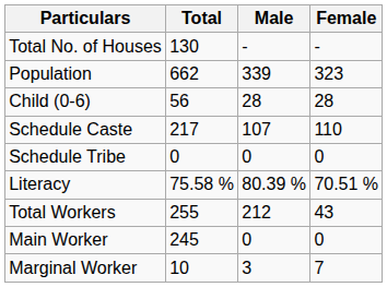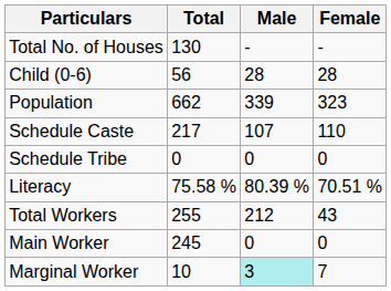 <table class="wikitable sortable">
 <tr>
 <th>Particulars</th>
 <th>Total</th>
 <th>Male</th>
 <th>Female</th>
 </tr>
 <tr>
 <td>Total No. of Houses</td>
 <td>130</td>
 <td>-</td>
 <td>-</td>
 </tr>
 <tr>
+<td>Child (0-6)</td>
+<td>56</td>
+<td>28</td>
+<td>28</td>
+</tr>
+<tr>
 <td>Population</td>
 <td>662</td>
 <td>339</td>
 <td>323</td>
-</tr>
-<tr>
-<td>Child (0-6)</td>
-<td>56</td>
-<td>28</td>
-<td>28</td>
 </tr>
 <tr>
 <td>Schedule Caste</td>
 <td>217</td>
 <td>107</td>
 <td>110</td>
 </tr>
 <tr>
 <td>Schedule Tribe</td>
 <td>0</td>
 <td>0</td>
 <td>0</td>
 </tr>
 <tr>
 <td>Literacy</td>
 <td>75.58 %</td>
 <td>80.39 %</td>
 <td>70.51 %</td>
 </tr>
 <tr>
 <td>Total Workers</td>
 <td>255</td>
 <td>212</td>
 <td>43</td>
 </tr>
 <tr>
 <td>Main Worker</td>
 <td>245</td>
 <td>0</td>
 <td>0</td>
 </tr>
 <tr>
 <td>Marginal Worker</td>
 <td>10</td>
-<td>3</td>
+<td style="background: paleturquoise;">3</td>
 <td>7</td>
 </tr>
 <tr>
 </tr>
 </table>
